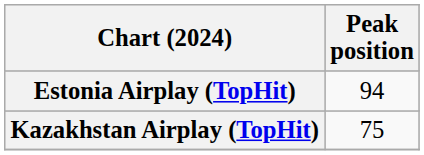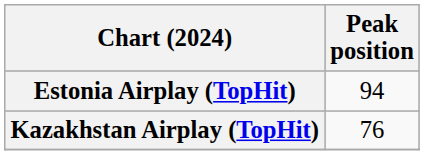 <table class="wikitable sortable plainrowheaders" style="text-align:center">
 <tr>
 <th scope="col">Chart (2024)</th>
 <th scope="col">Peak<br>position</th>
 </tr>
 <tr>
 <th scope="row">Estonia Airplay (<a href='#'>TopHit</a>)</th>
 <td>94</td>
 </tr>
 <tr>
 <th scope="row">Kazakhstan Airplay (<a href='#'>TopHit</a>)</th>
-<td>75</td>
+<td>76</td>
 </tr>
 <tr>
 </tr>
 </table>
